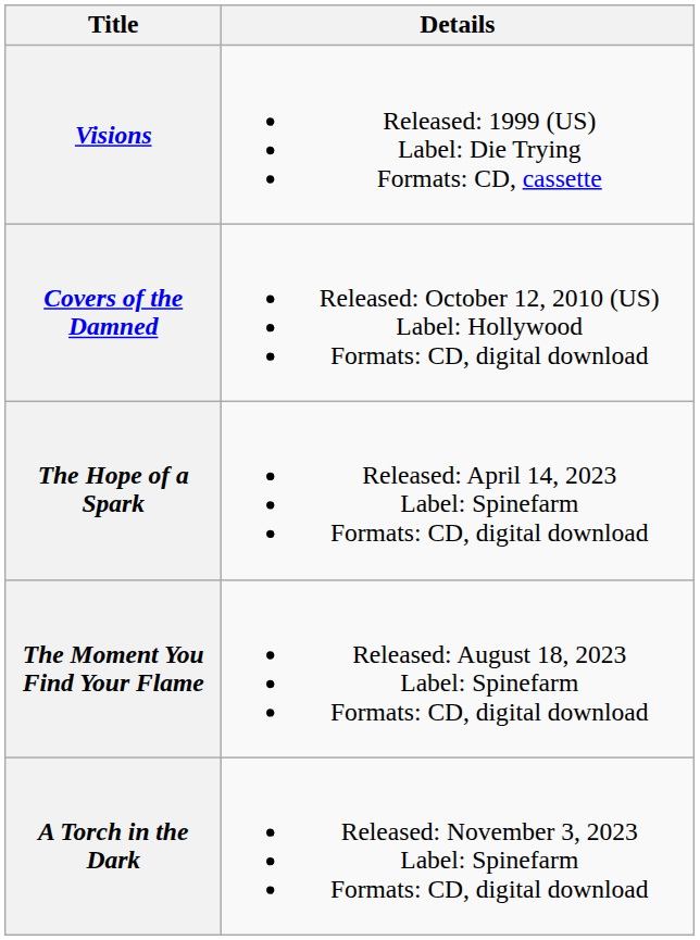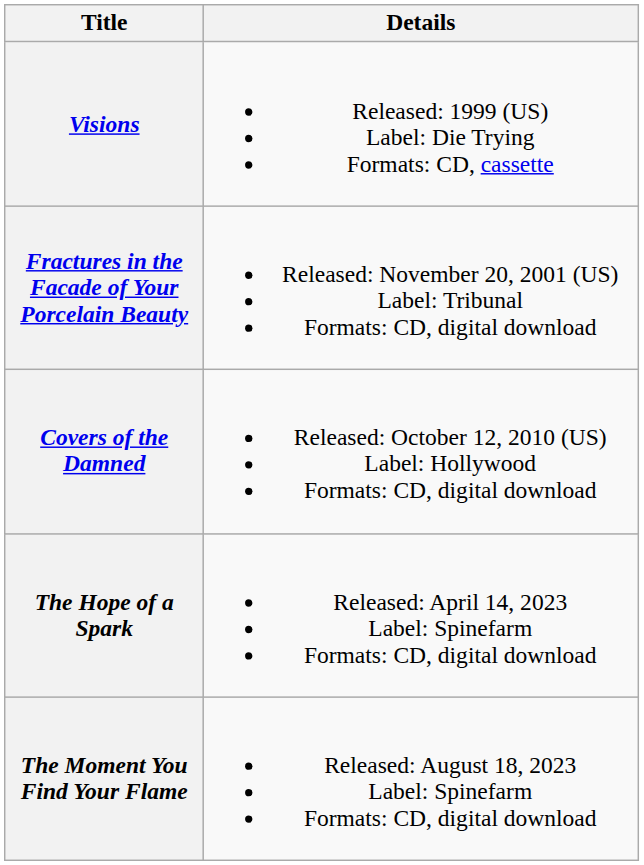 <table class="wikitable plainrowheaders" style="text-align:center;">
 <tr>
 <th scope="col" style="width:8em;">Title</th>
 <th scope="col" style="width:18em;">Details</th>
 </tr>
 <tr>
 <th scope="row"><em><a href='#'>Visions</a></em></th>
 <td><br><ul><li>Released: 1999 <span>(US)</span></li><li>Label: Die Trying</li><li>Formats: CD, <a href='#'>cassette</a></li></ul></td>
+</tr>
+<tr>
+<th scope="row"><em><a href='#'>Fractures in the Facade of Your Porcelain Beauty</a></em></th>
+<td><br><ul><li>Released: November 20, 2001 <span>(US)</span></li><li>Label: Tribunal</li><li>Formats: CD, digital download</li></ul></td>
 </tr>
 <tr>
 <th scope="row"><em><a href='#'>Covers of the Damned</a></em></th>
 <td><br><ul><li>Released: October 12, 2010 <span>(US)</span></li><li>Label: Hollywood</li><li>Formats: CD, digital download</li></ul></td>
 </tr>
 <tr>
 <th scope="row"><em>The Hope of a Spark</em></th>
 <td><br><ul><li>Released: April 14, 2023</li><li>Label: Spinefarm</li><li>Formats: CD, digital download</li></ul></td>
 </tr>
 <tr>
 <th scope="row"><em>The Moment You Find Your Flame</em></th>
 <td><br><ul><li>Released: August 18, 2023</li><li>Label: Spinefarm</li><li>Formats: CD, digital download</li></ul></td>
 </tr>
-<tr>
-<th scope="row"><em>A Torch in the Dark</em></th>
-<td><br><ul><li>Released: November 3, 2023</li><li>Label: Spinefarm</li><li>Formats: CD, digital download</li></ul></td>
-</tr>
 </table>
